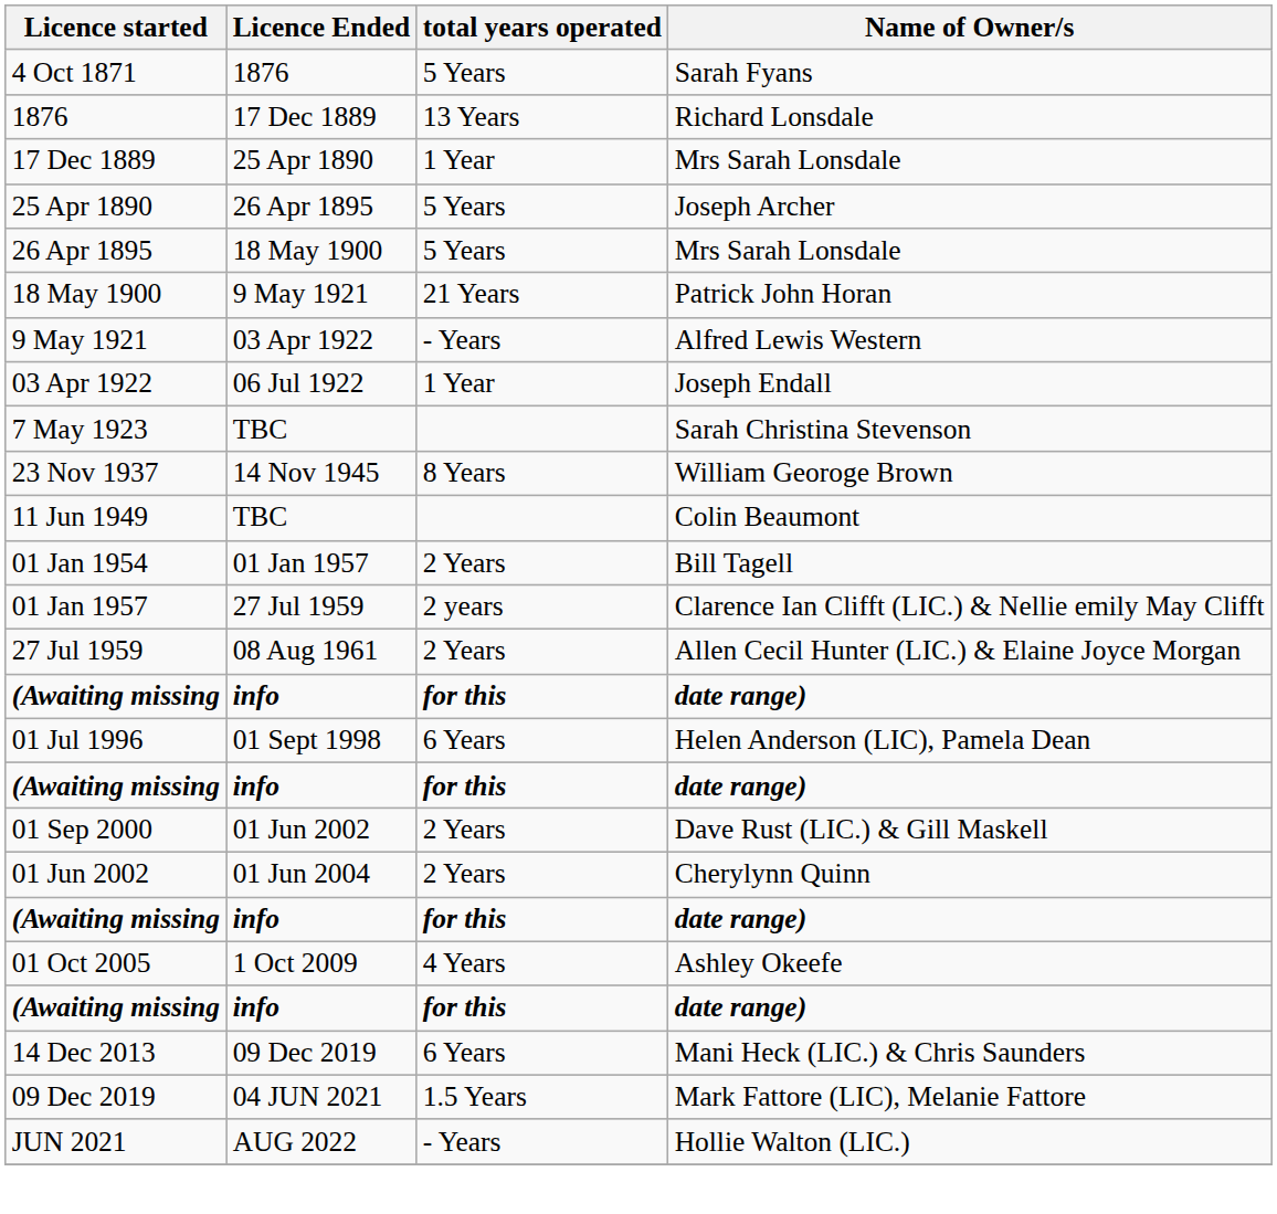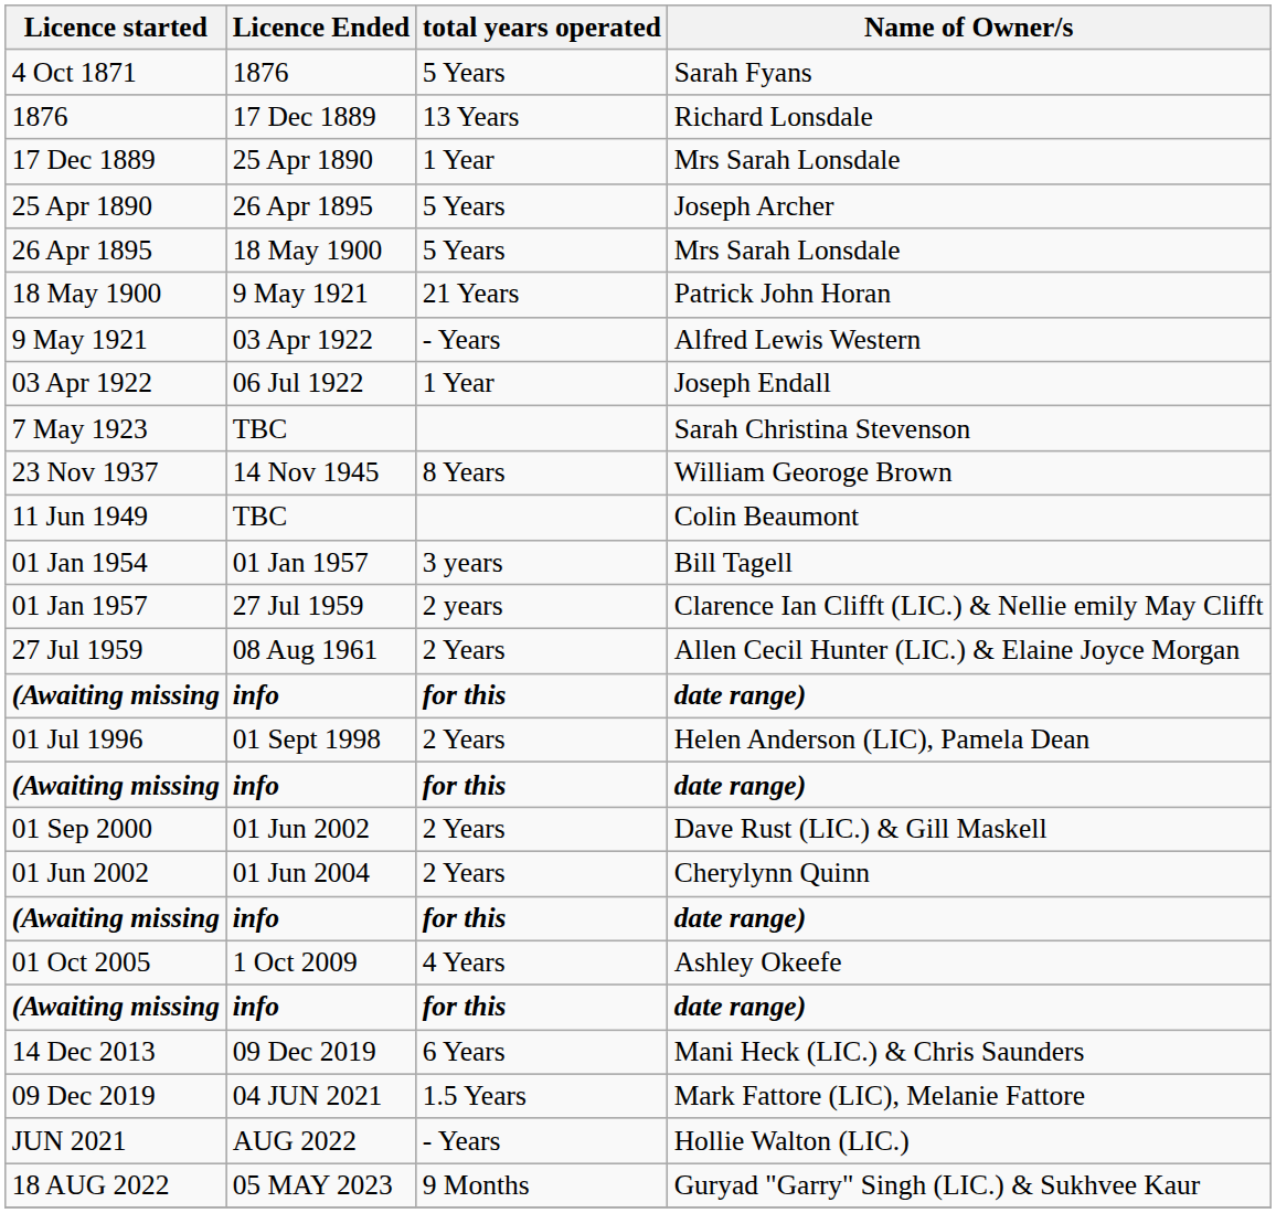 <table class="wikitable">
 <tr>
 <th>Licence started</th>
 <th>Licence Ended</th>
 <th>total years operated</th>
 <th>Name of Owner/s</th>
 </tr>
 <tr>
 <td>4 Oct 1871</td>
 <td>1876</td>
 <td>5 Years</td>
 <td>Sarah Fyans</td>
 </tr>
 <tr>
 <td>1876</td>
 <td>17 Dec 1889</td>
 <td>13 Years</td>
 <td>Richard Lonsdale</td>
 </tr>
 <tr>
 <td>17 Dec 1889</td>
 <td>25 Apr 1890</td>
 <td>1 Year</td>
 <td>Mrs Sarah Lonsdale</td>
 </tr>
 <tr>
 <td>25 Apr 1890</td>
 <td>26 Apr 1895</td>
 <td>5 Years</td>
 <td>Joseph Archer</td>
 </tr>
 <tr>
 <td>26 Apr 1895</td>
 <td>18 May 1900</td>
 <td>5 Years</td>
 <td>Mrs Sarah Lonsdale</td>
 </tr>
 <tr>
 <td>18 May 1900</td>
 <td>9 May 1921</td>
 <td>21 Years</td>
 <td>Patrick John Horan</td>
 </tr>
 <tr>
 <td>9 May 1921</td>
 <td>03 Apr 1922</td>
 <td>- Years</td>
 <td>Alfred Lewis Western</td>
 </tr>
 <tr>
 <td>03 Apr 1922</td>
 <td>06 Jul 1922</td>
 <td>1 Year</td>
 <td>Joseph Endall</td>
 </tr>
 <tr>
 <td>7 May 1923</td>
 <td>TBC</td>
 <td></td>
 <td>Sarah Christina Stevenson</td>
 </tr>
 <tr>
 <td>23 Nov 1937</td>
 <td>14 Nov 1945</td>
 <td>8 Years</td>
 <td>William Georoge Brown</td>
 </tr>
 <tr>
 <td>11 Jun 1949</td>
 <td>TBC</td>
 <td></td>
 <td>Colin Beaumont</td>
 </tr>
 <tr>
 <td>01 Jan 1954</td>
 <td>01 Jan 1957</td>
-<td>2 Years</td>
+<td>3 years</td>
 <td>Bill Tagell</td>
 </tr>
 <tr>
 <td>01 Jan 1957</td>
 <td>27 Jul 1959</td>
 <td>2 years</td>
 <td>Clarence Ian Clifft (LIC.) & Nellie emily May Clifft</td>
 </tr>
 <tr>
 <td>27 Jul 1959</td>
 <td>08 Aug 1961</td>
 <td>2 Years</td>
 <td>Allen Cecil Hunter (LIC.) & Elaine Joyce Morgan</td>
 </tr>
 <tr>
 <td><strong><em>(Awaiting missing</em></strong></td>
 <td><strong><em>info</em></strong></td>
 <td><strong><em>for this</em></strong></td>
 <td><strong><em>date range)</em></strong></td>
 </tr>
 <tr>
 <td>01 Jul 1996</td>
 <td>01 Sept 1998</td>
-<td>6 Years</td>
+<td>2 Years</td>
 <td>Helen Anderson (LIC), Pamela Dean</td>
 </tr>
 <tr>
 <td><strong><em>(Awaiting missing</em></strong></td>
 <td><strong><em>info</em></strong></td>
 <td><strong><em>for this</em></strong></td>
 <td><strong><em>date range)</em></strong></td>
 </tr>
 <tr>
 <td>01 Sep 2000</td>
 <td>01 Jun 2002</td>
 <td>2 Years</td>
 <td>Dave Rust (LIC.) & Gill Maskell</td>
 </tr>
 <tr>
 <td>01 Jun 2002</td>
 <td>01 Jun 2004</td>
 <td>2 Years</td>
 <td>Cherylynn Quinn</td>
 </tr>
 <tr>
 <td><strong><em>(Awaiting missing</em></strong></td>
 <td><strong><em>info</em></strong></td>
 <td><strong><em>for this</em></strong></td>
 <td><strong><em>date range)</em></strong></td>
 </tr>
 <tr>
 <td>01 Oct 2005</td>
 <td>1 Oct 2009</td>
 <td>4 Years</td>
 <td>Ashley Okeefe</td>
 </tr>
 <tr>
 <td><strong><em>(Awaiting missing</em></strong></td>
 <td><strong><em>info</em></strong></td>
 <td><strong><em>for this</em></strong></td>
 <td><strong><em>date range)</em></strong></td>
 </tr>
 <tr>
 <td>14 Dec 2013</td>
 <td>09 Dec 2019</td>
 <td>6 Years</td>
 <td>Mani Heck (LIC.) & Chris Saunders</td>
 </tr>
 <tr>
 <td>09 Dec 2019</td>
 <td>04 JUN 2021</td>
 <td>1.5 Years</td>
 <td>Mark Fattore (LIC), Melanie Fattore</td>
 </tr>
 <tr>
 <td>JUN 2021</td>
 <td>AUG 2022</td>
 <td>- Years</td>
 <td>Hollie Walton (LIC.)</td>
 </tr>
 <tr>
+<td>18 AUG 2022</td>
+<td>05 MAY 2023</td>
+<td>9 Months</td>
+<td>Guryad "Garry" Singh (LIC.) & Sukhvee Kaur</td>
+</tr>
+<tr>
 </tr>
 </table>
